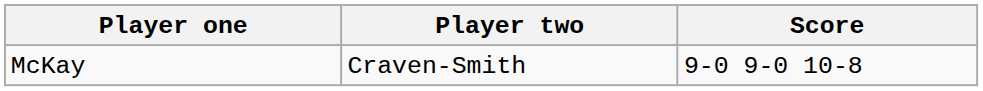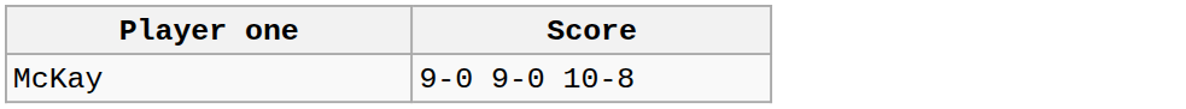 <table class="wikitable">
 <tr>
 <th width=170>Player one</th>
-<th width=170>Player two</th>
 <th width=150>Score</th>
 </tr>
 <tr>
 <td> McKay</td>
-<td> Craven-Smith</td>
 <td>9-0 9-0 10-8</td>
 </tr>
 </table>
